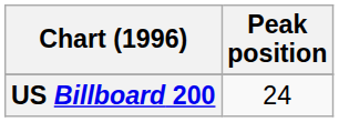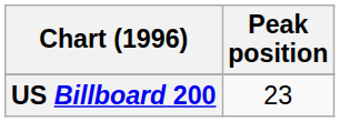 <table class="wikitable sortable plainrowheaders" style="text-align:center">
 <tr>
 <th>Chart (1996)</th>
 <th>Peak<br>position</th>
 </tr>
 <tr>
 </tr>
 <tr>
 </tr>
 <tr>
 <th scope="row">US <a href='#'><em>Billboard</em> 200</a></th>
-<td align="center">24</td>
+<td align="center">23</td>
 </tr>
 </table>
